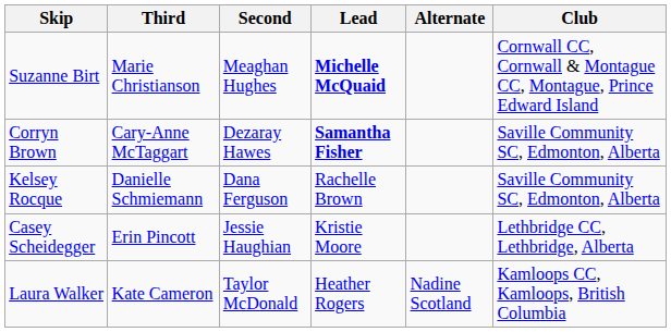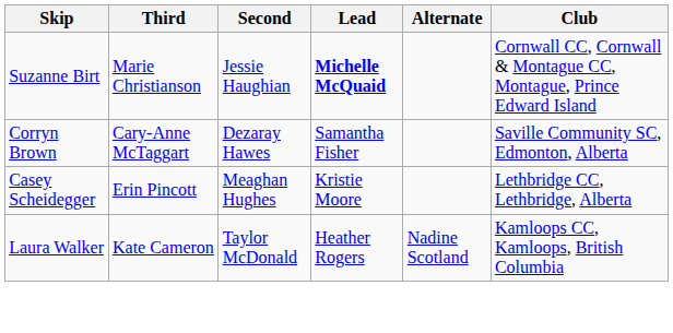 <table class="wikitable">
 <tr>
 <th scope="col">Skip</th>
 <th scope="col">Third</th>
 <th scope="col">Second</th>
 <th scope="col">Lead</th>
 <th scope="col">Alternate</th>
 <th scope="col">Club</th>
 </tr>
 <tr>
 <td><a href='#'>Suzanne Birt</a></td>
 <td><a href='#'>Marie Christianson</a></td>
-<td><a href='#'>Meaghan Hughes</a></td>
+<td><a href='#'>Jessie Haughian</a></td>
 <td><strong><a href='#'>Michelle McQuaid</a></strong></td>
 <td></td>
 <td> <a href='#'>Cornwall CC</a>, <a href='#'>Cornwall</a> & <a href='#'>Montague CC</a>, <a href='#'>Montague</a>, <a href='#'>Prince Edward Island</a></td>
 </tr>
 <tr>
 <td><a href='#'>Corryn Brown</a></td>
 <td><a href='#'>Cary-Anne McTaggart</a></td>
 <td><a href='#'>Dezaray Hawes</a></td>
-<td><strong><a href='#'>Samantha Fisher</a></strong></td>
-<td></td>
-<td> <a href='#'>Saville Community SC</a>, <a href='#'>Edmonton</a>, <a href='#'>Alberta</a></td>
-</tr>
-<tr>
-<td><a href='#'>Kelsey Rocque</a></td>
-<td><a href='#'>Danielle Schmiemann</a></td>
-<td><a href='#'>Dana Ferguson</a></td>
-<td><a href='#'>Rachelle Brown</a></td>
+<td><a href='#'>Samantha Fisher</a></td>
 <td></td>
 <td> <a href='#'>Saville Community SC</a>, <a href='#'>Edmonton</a>, <a href='#'>Alberta</a></td>
 </tr>
 <tr>
 <td><a href='#'>Casey Scheidegger</a></td>
 <td><a href='#'>Erin Pincott</a></td>
-<td><a href='#'>Jessie Haughian</a></td>
+<td><a href='#'>Meaghan Hughes</a></td>
 <td><a href='#'>Kristie Moore</a></td>
 <td></td>
 <td> <a href='#'>Lethbridge CC</a>, <a href='#'>Lethbridge</a>, <a href='#'>Alberta</a></td>
 </tr>
 <tr>
 <td><a href='#'>Laura Walker</a></td>
 <td><a href='#'>Kate Cameron</a></td>
 <td><a href='#'>Taylor McDonald</a></td>
 <td><a href='#'>Heather Rogers</a></td>
 <td><a href='#'>Nadine Scotland</a></td>
 <td> <a href='#'>Kamloops CC</a>, <a href='#'>Kamloops</a>, <a href='#'>British Columbia</a></td>
 </tr>
 </table>
